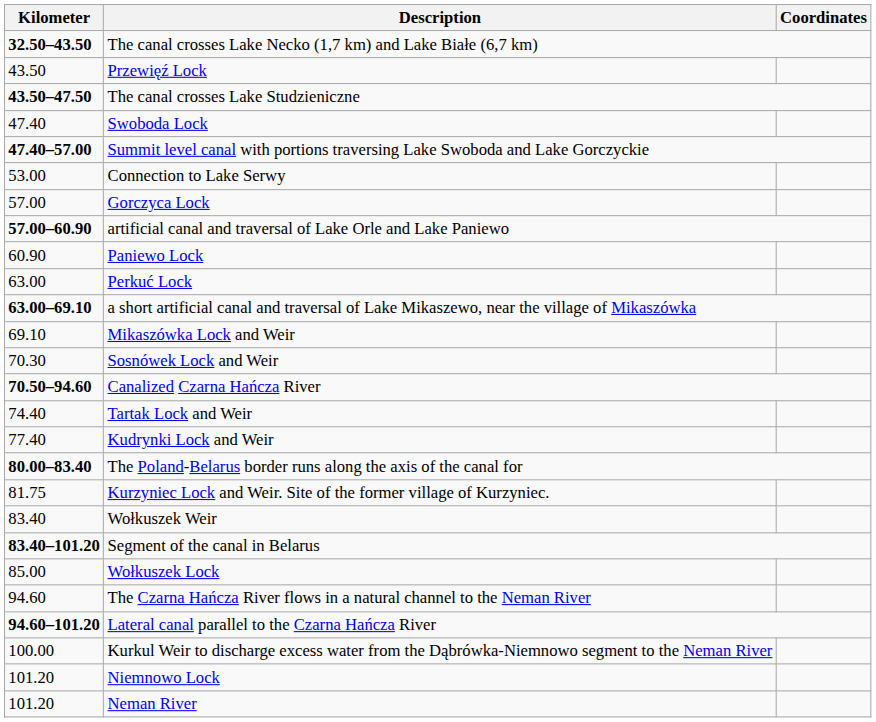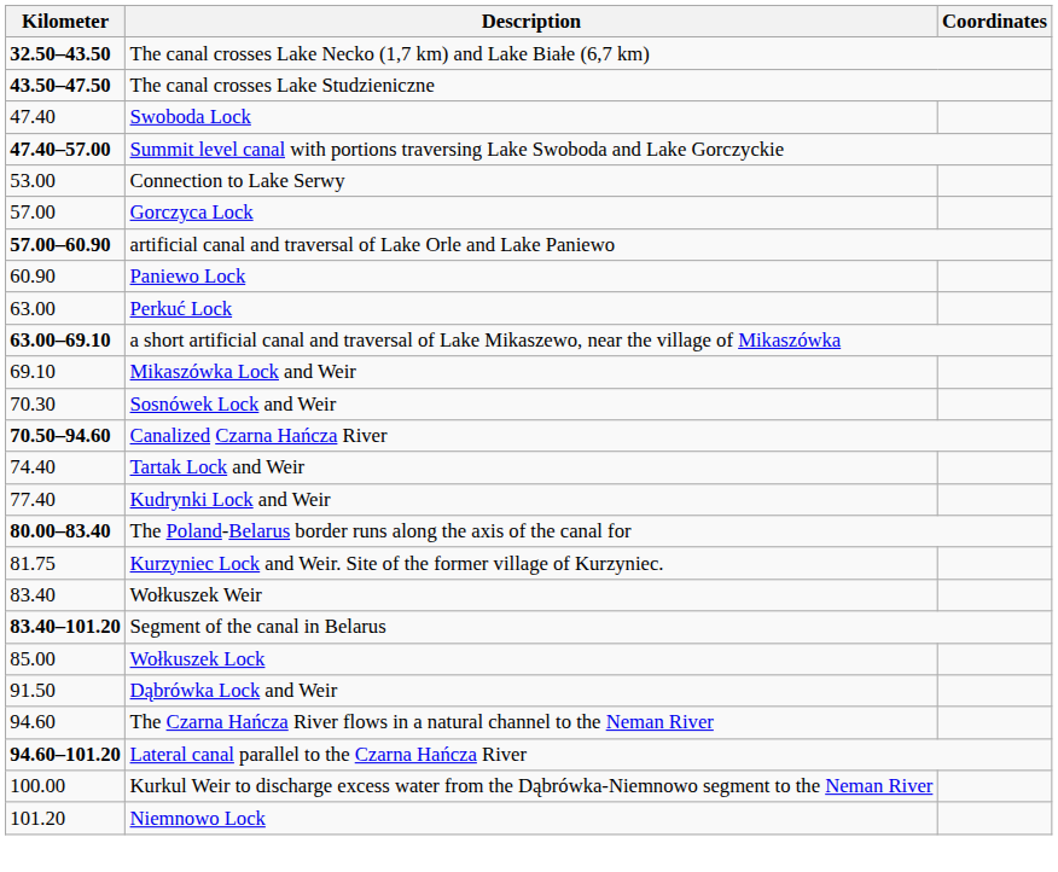 <table class="wikitable">
 <tr>
 <th>Kilometer</th>
 <th>Description</th>
 <th>Coordinates</th>
 </tr>
 <tr>
 <td><strong>32.50–43.50</strong></td>
 <td colspan="2">The canal crosses Lake Necko (1,7 km) and Lake Białe (6,7 km)</td>
-</tr>
-<tr>
-<td>43.50</td>
-<td><a href='#'>Przewięź Lock</a></td>
-<td></td>
 </tr>
 <tr>
 <td><strong>43.50–47.50</strong></td>
 <td colspan="2">The canal crosses Lake Studzieniczne </td>
 </tr>
 <tr>
 <td>47.40</td>
 <td><a href='#'>Swoboda Lock</a></td>
 <td></td>
 </tr>
 <tr>
 <td><strong>47.40–57.00</strong></td>
 <td colspan="2"><a href='#'>Summit level canal</a> with portions traversing Lake Swoboda and Lake Gorczyckie </td>
 </tr>
 <tr>
 <td>53.00</td>
 <td>Connection to Lake Serwy </td>
 <td></td>
 </tr>
 <tr>
 <td>57.00</td>
 <td><a href='#'>Gorczyca Lock</a></td>
 <td></td>
 </tr>
 <tr>
 <td><strong>57.00–60.90</strong></td>
 <td colspan="2">artificial canal and traversal of Lake Orle and Lake Paniewo </td>
 </tr>
 <tr>
 <td>60.90</td>
 <td><a href='#'>Paniewo Lock</a></td>
 <td></td>
 </tr>
 <tr>
 <td>63.00</td>
 <td><a href='#'>Perkuć Lock</a></td>
 <td></td>
 </tr>
 <tr>
 <td><strong>63.00–69.10</strong></td>
 <td colspan="2">a short artificial canal and traversal of Lake Mikaszewo, near the village of <a href='#'>Mikaszówka</a></td>
 </tr>
 <tr>
 <td>69.10</td>
 <td><a href='#'>Mikaszówka Lock</a> and Weir</td>
 <td></td>
 </tr>
 <tr>
 <td>70.30</td>
 <td><a href='#'>Sosnówek Lock</a> and Weir</td>
 <td></td>
 </tr>
 <tr>
 <td><strong>70.50–94.60</strong></td>
 <td colspan="2"><a href='#'>Canalized</a> <a href='#'>Czarna Hańcza</a> River</td>
 </tr>
 <tr>
 <td>74.40</td>
 <td><a href='#'>Tartak Lock</a> and Weir</td>
 <td></td>
 </tr>
 <tr>
 <td>77.40</td>
 <td><a href='#'>Kudrynki Lock</a> and Weir</td>
 <td></td>
 </tr>
 <tr>
 <td><strong>80.00–83.40</strong></td>
 <td colspan="2">The <a href='#'>Poland</a>-<a href='#'>Belarus</a> border runs along the axis of the canal for </td>
 </tr>
 <tr>
 <td>81.75</td>
 <td><a href='#'>Kurzyniec Lock</a> and Weir. Site of the former village of Kurzyniec.</td>
 <td></td>
 </tr>
 <tr>
 <td>83.40</td>
 <td>Wołkuszek Weir</td>
 <td></td>
 </tr>
 <tr>
 <td><strong>83.40–101.20</strong></td>
 <td colspan="2">Segment of the canal in Belarus</td>
 </tr>
 <tr>
 <td>85.00</td>
 <td><a href='#'>Wołkuszek Lock</a></td>
 <td></td>
 </tr>
 <tr>
+<td>91.50</td>
+<td><a href='#'>Dąbrówka Lock</a> and Weir</td>
+<td></td>
+</tr>
+<tr>
 <td>94.60</td>
 <td>The <a href='#'>Czarna Hańcza</a> River flows in a natural channel to the <a href='#'>Neman River</a></td>
 <td></td>
 </tr>
 <tr>
 <td><strong>94.60–101.20</strong></td>
 <td colspan="2"><a href='#'>Lateral canal</a> parallel to the <a href='#'>Czarna Hańcza</a> River</td>
 </tr>
 <tr>
 <td>100.00</td>
 <td>Kurkul Weir to discharge excess water from the Dąbrówka-Niemnowo segment to the <a href='#'>Neman River</a></td>
 <td></td>
 </tr>
 <tr>
 <td>101.20</td>
 <td><a href='#'>Niemnowo Lock</a></td>
 <td></td>
 </tr>
-<tr>
-<td>101.20</td>
-<td><a href='#'>Neman River</a></td>
-<td></td>
-</tr>
 </table>
